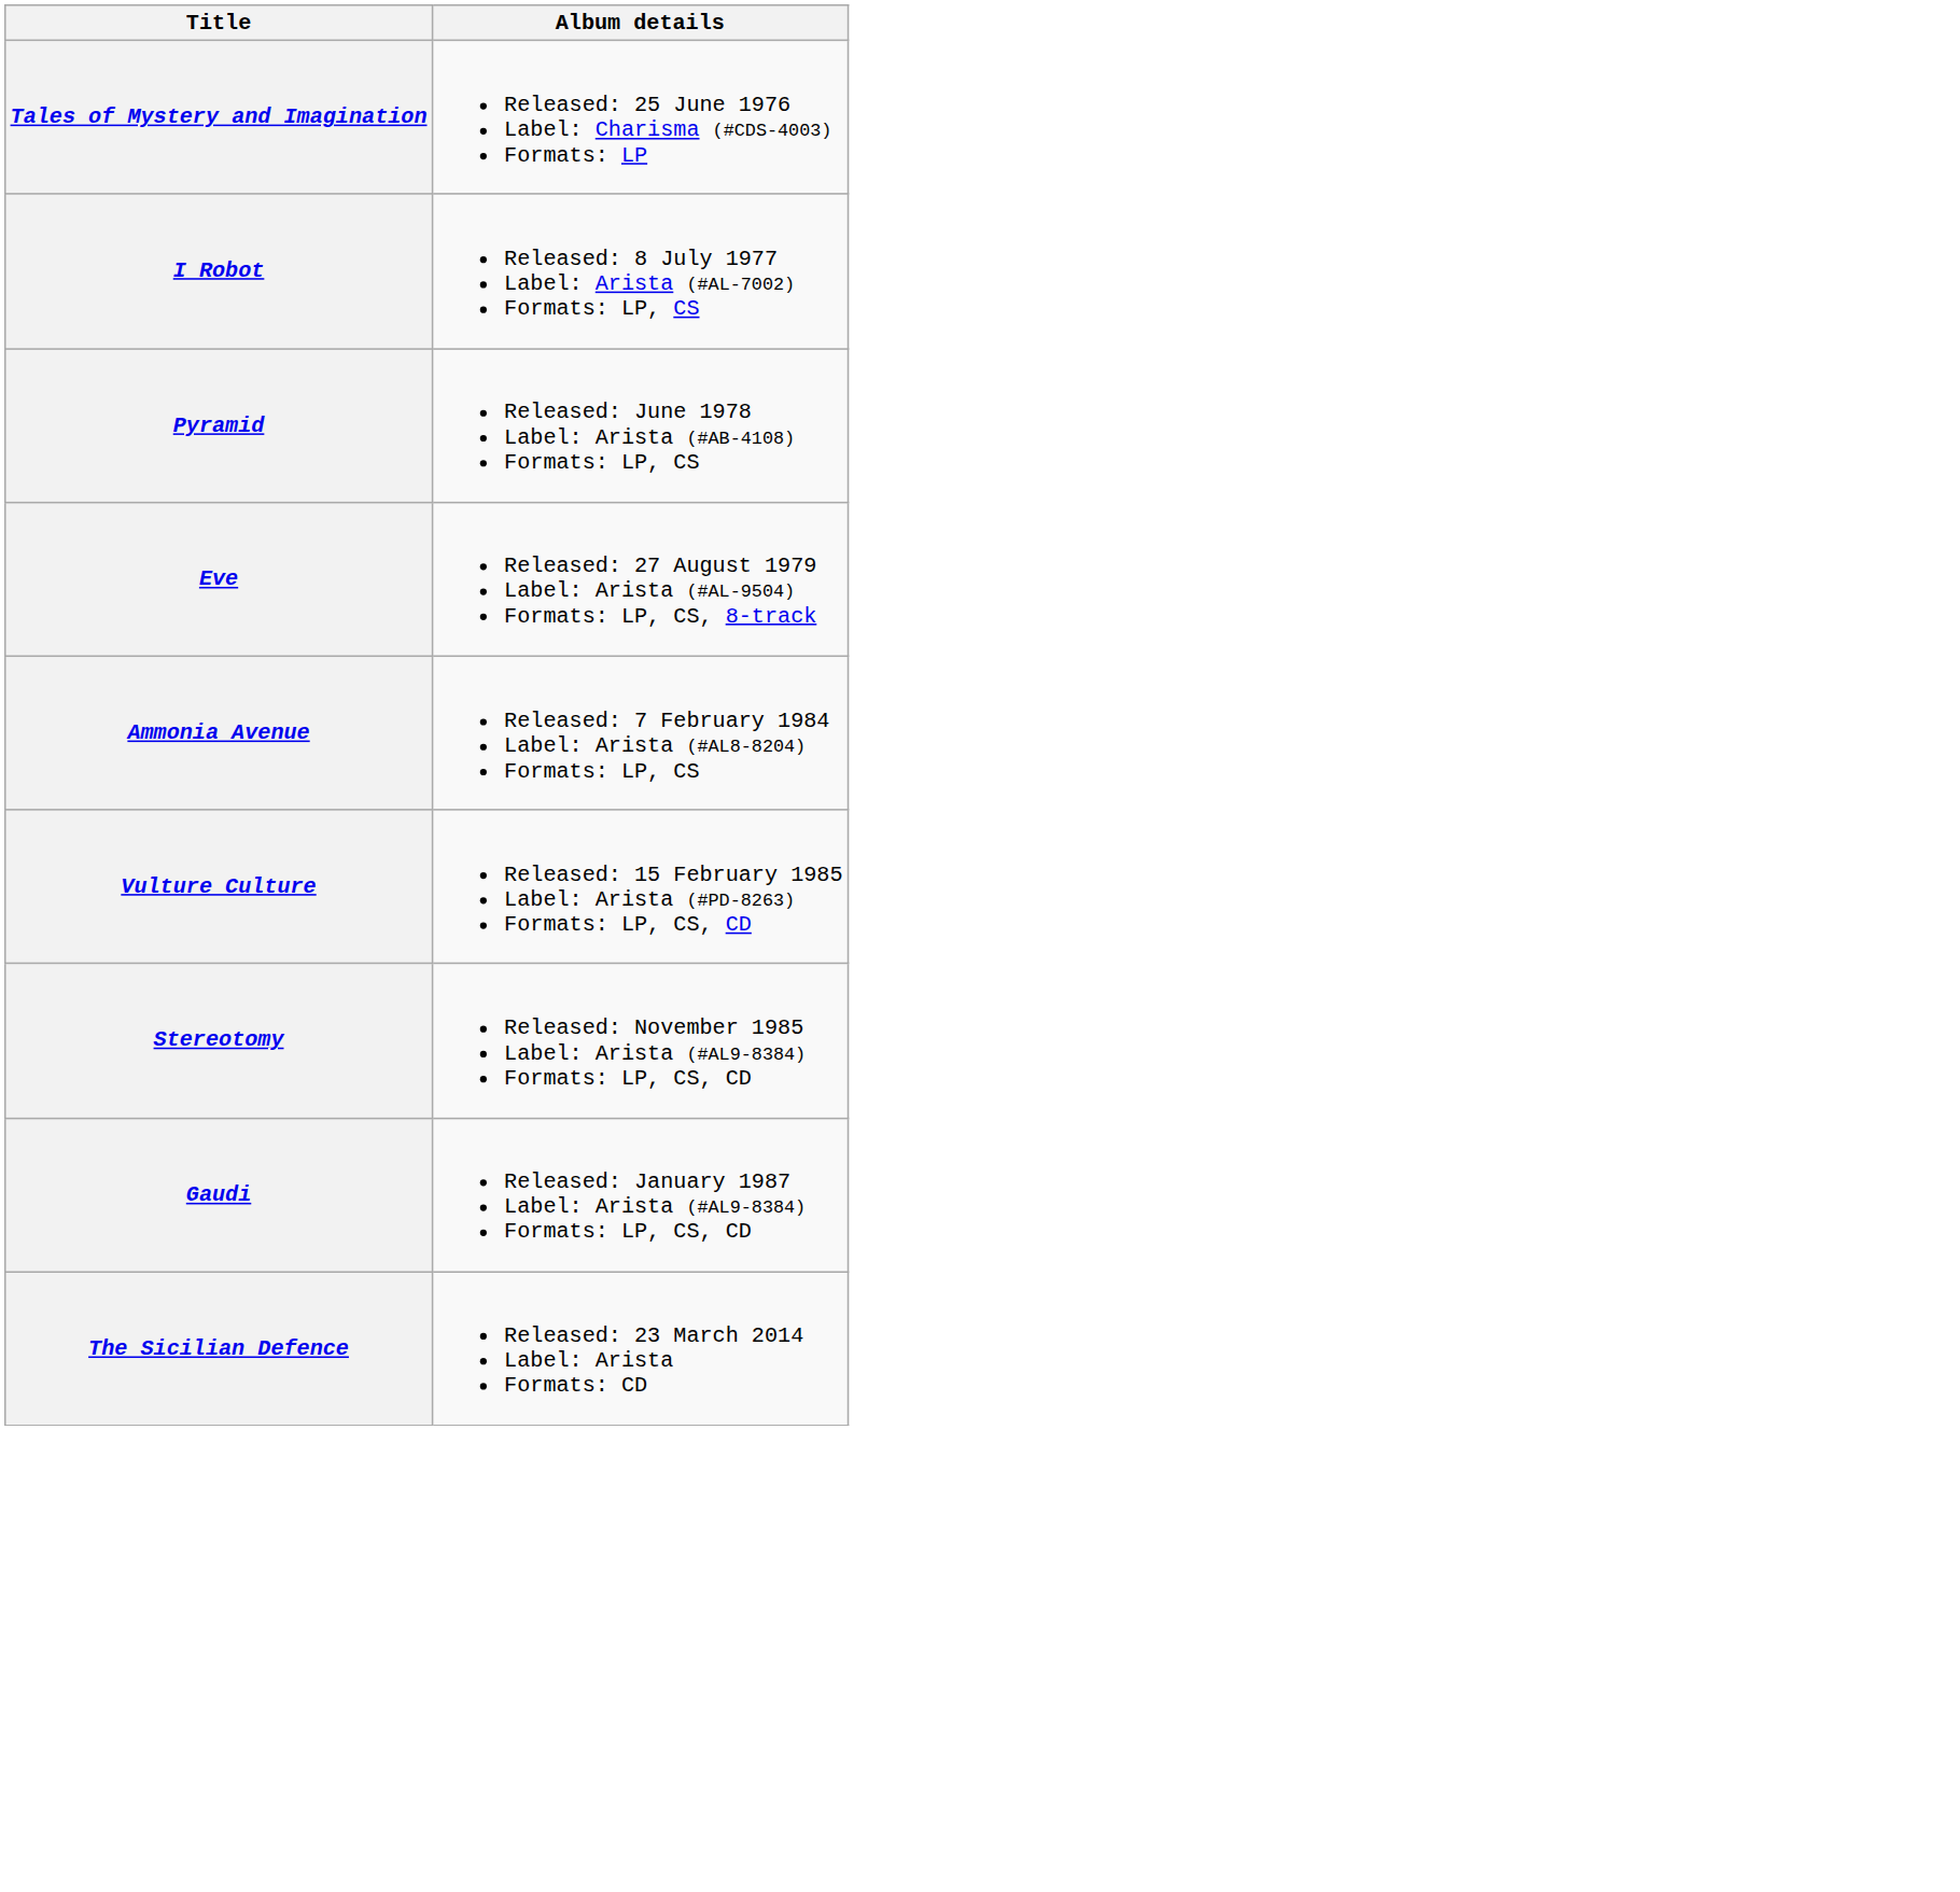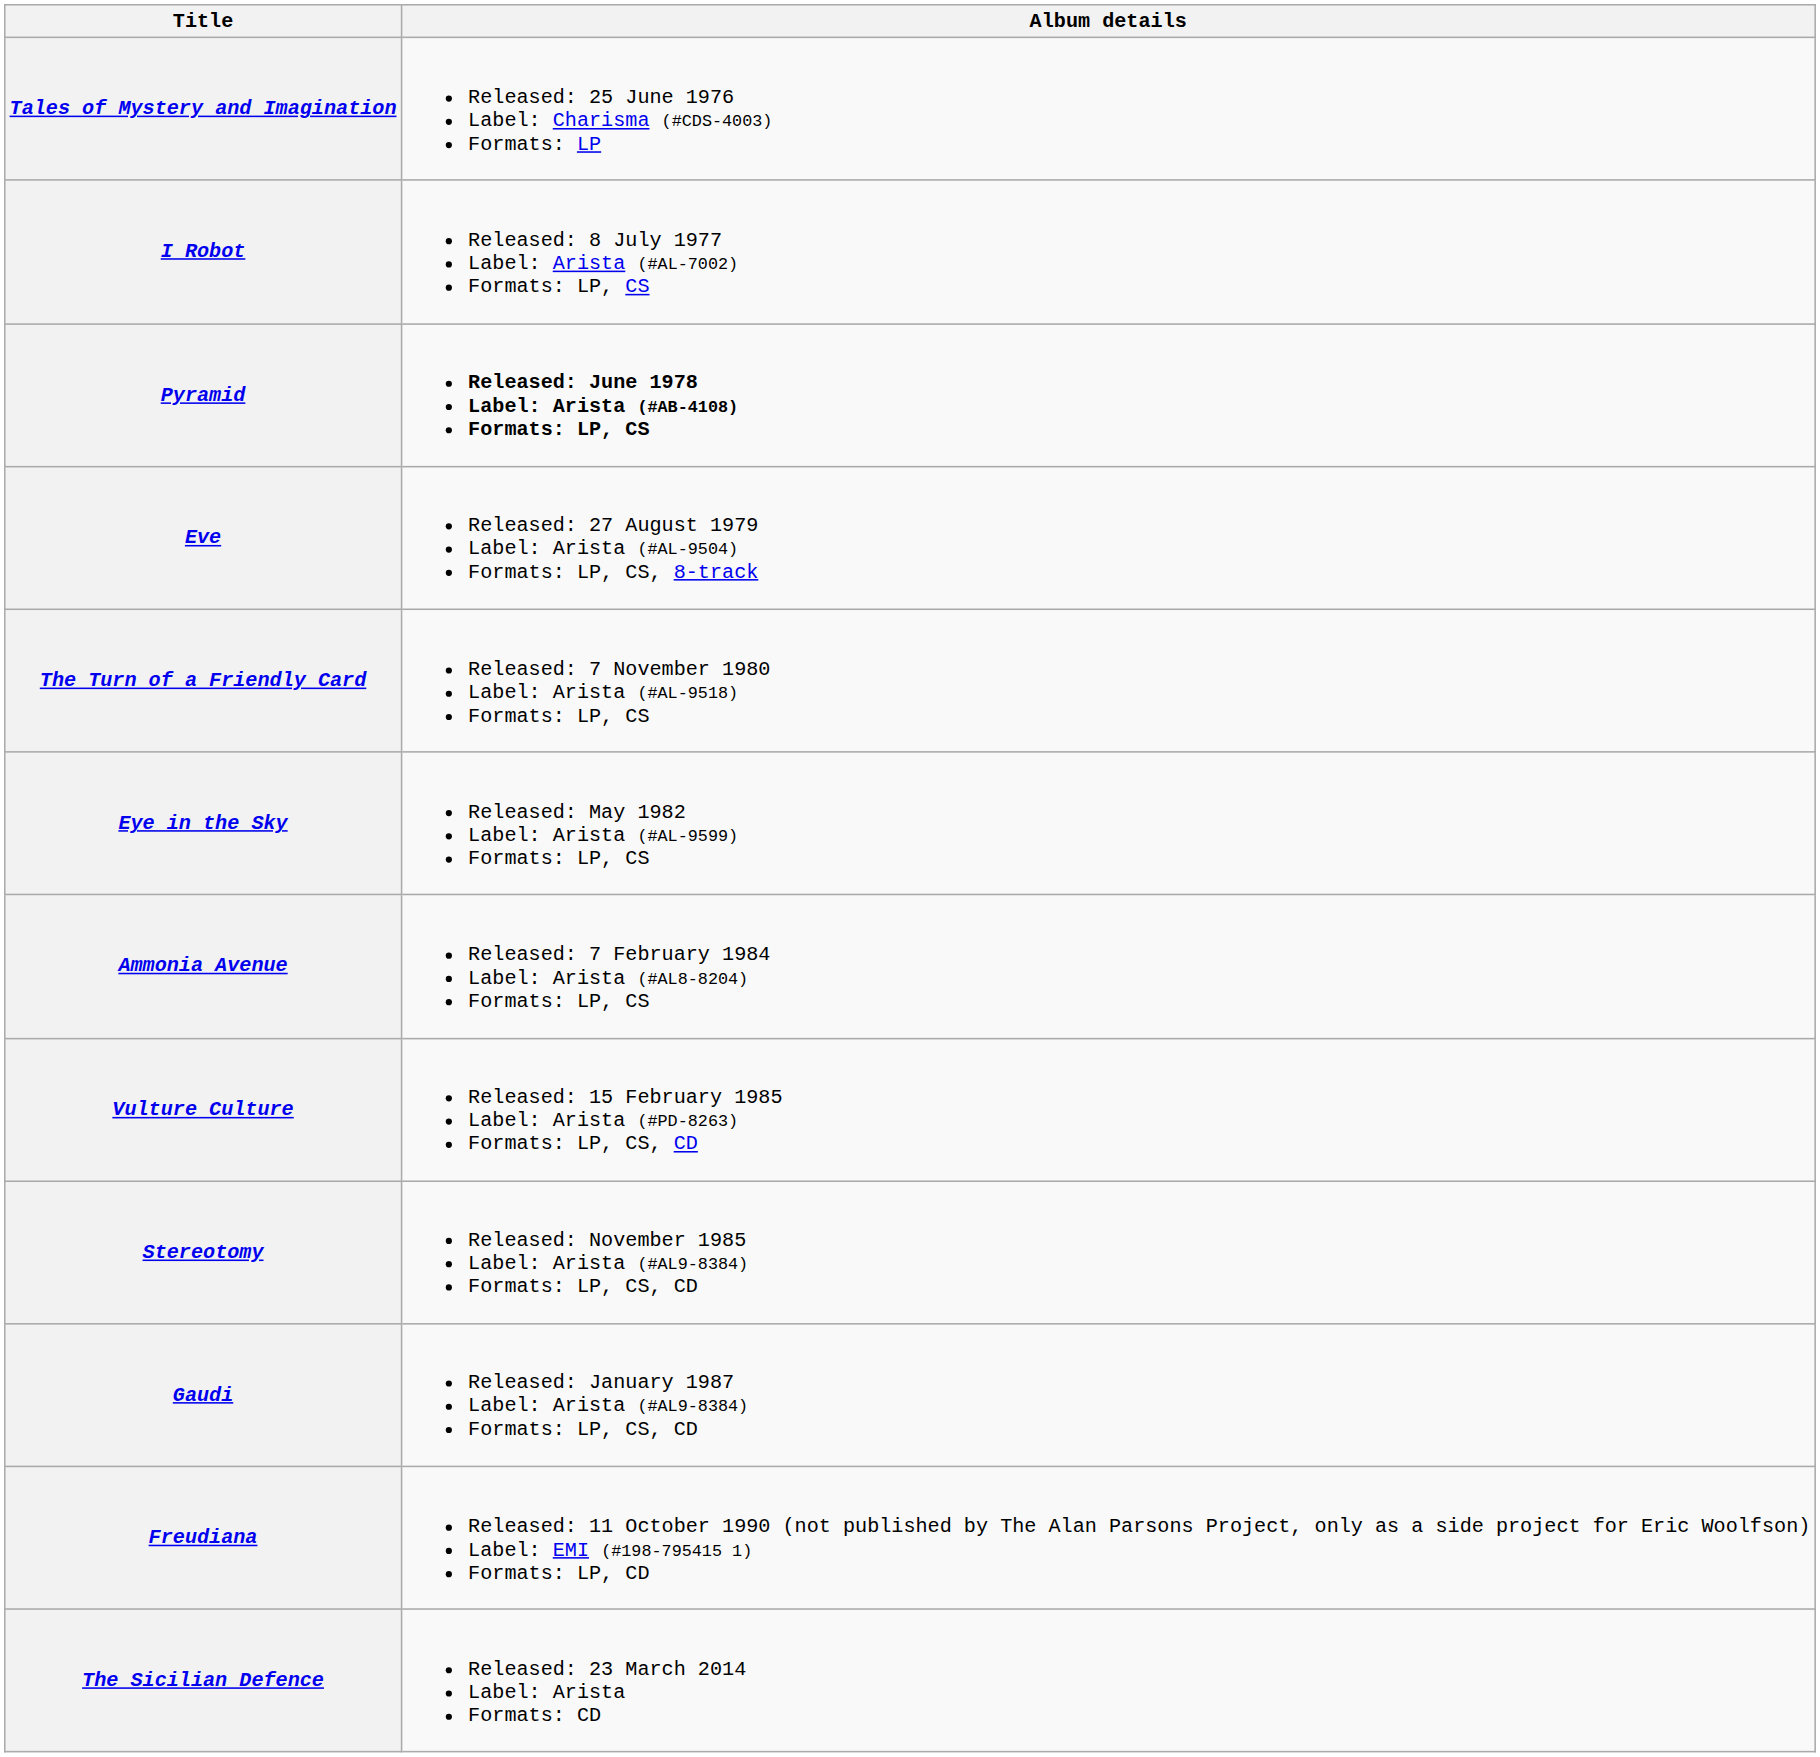 <table class="wikitable">
 <tr>
 <th>Title</th>
 <th>Album details</th>
 </tr>
 <tr>
 <th><em><a href='#'>Tales of Mystery and Imagination</a></em></th>
 <td><br><ul><li>Released: 25 June 1976</li><li>Label: <a href='#'>Charisma</a> <small>(#CDS-4003)</small></li><li>Formats: <a href='#'>LP</a></li></ul></td>
 </tr>
 <tr>
 <th><em><a href='#'>I Robot</a></em></th>
 <td><br><ul><li>Released: 8 July 1977</li><li>Label: <a href='#'>Arista</a> <small>(#AL-7002)</small></li><li>Formats: LP, <a href='#'>CS</a></li></ul></td>
 </tr>
 <tr>
 <th><em><a href='#'>Pyramid</a></em></th>
-<td><br><ul><li>Released: June 1978</li><li>Label: Arista <small>(#AB-4108)</small></li><li>Formats: LP, CS</li></ul></td>
+<td><strong><br><ul><li>Released: June 1978</li><li>Label: Arista <small>(#AB-4108)</small></li><li>Formats: LP, CS</li></ul></strong></td>
 </tr>
 <tr>
 <th><em><a href='#'>Eve</a></em></th>
 <td><br><ul><li>Released: 27 August 1979</li><li>Label: Arista <small>(#AL-9504)</small></li><li>Formats: LP, CS, <a href='#'>8-track</a></li></ul></td>
+</tr>
+<tr>
+<th><em><a href='#'>The Turn of a Friendly Card</a></em></th>
+<td><br><ul><li>Released: 7 November 1980</li><li>Label: Arista <small>(#AL-9518)</small></li><li>Formats: LP, CS</li></ul></td>
+</tr>
+<tr>
+<th><em><a href='#'>Eye in the Sky</a></em></th>
+<td><br><ul><li>Released: May 1982</li><li>Label: Arista <small>(#AL-9599)</small></li><li>Formats: LP, CS</li></ul></td>
 </tr>
 <tr>
 <th><em><a href='#'>Ammonia Avenue</a></em></th>
 <td><br><ul><li>Released: 7 February 1984</li><li>Label: Arista <small>(#AL8-8204)</small></li><li>Formats: LP, CS</li></ul></td>
 </tr>
 <tr>
 <th><em><a href='#'>Vulture Culture</a></em></th>
 <td><br><ul><li>Released: 15 February 1985</li><li>Label: Arista <small>(#PD-8263)</small></li><li>Formats: LP, CS, <a href='#'>CD</a></li></ul></td>
 </tr>
 <tr>
 <th><em><a href='#'>Stereotomy</a></em></th>
 <td><br><ul><li>Released: November 1985</li><li>Label: Arista <small>(#AL9-8384)</small></li><li>Formats: LP, CS, CD</li></ul></td>
 </tr>
 <tr>
 <th><em><a href='#'>Gaudi</a></em></th>
 <td><br><ul><li>Released: January 1987</li><li>Label: Arista <small>(#AL9-8384)</small></li><li>Formats: LP, CS, CD</li></ul></td>
 </tr>
 <tr>
+<th><em><a href='#'>Freudiana</a></em></th>
+<td><br><ul><li>Released: 11 October 1990 (not published by The Alan Parsons Project, only as a side project for Eric Woolfson)</li><li>Label: <a href='#'>EMI</a> <small>(#198-795415 1)</small></li><li>Formats: LP, CD</li></ul></td>
+</tr>
+<tr>
 <th><em><a href='#'>The Sicilian Defence</a></em></th>
 <td><br><ul><li>Released: 23 March 2014</li><li>Label: Arista</li><li>Formats: CD</li></ul></td>
 </tr>
 </table>
